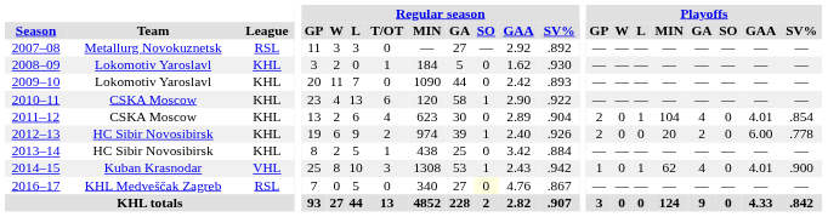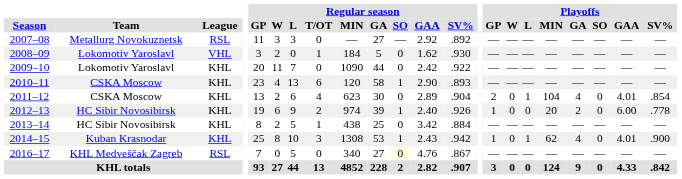 <table border="0" cellpadding="1" cellspacing="0" style="width:75%; text-align:center;">
 <tr style="background:#e0e0e0;">
 <th colspan="3" style="background:#fff;"> </th>
 <th rowspan="99" style="background:#fff;"> </th>
 <th colspan="9"><a href='#'>Regular season</a></th>
 <th rowspan="99" style="background:#fff;"> </th>
 <th colspan="9"><a href='#'>Playoffs</a></th>
 </tr>
 <tr style="background:#e0e0e0;">
 <th><a href='#'>Season</a></th>
 <th>Team</th>
 <th>League</th>
 <th>GP</th>
 <th>W</th>
 <th>L</th>
 <th>T/OT</th>
 <th>MIN</th>
 <th>GA</th>
 <th><a href='#'>SO</a></th>
 <th><a href='#'>GAA</a></th>
 <th><a href='#'>SV%</a></th>
 <th>GP</th>
 <th>W</th>
 <th>L</th>
 <th>MIN</th>
 <th>GA</th>
 <th>SO</th>
 <th>GAA</th>
 <th>SV%</th>
 </tr>
 <tr>
 <td><a href='#'>2007–08</a></td>
 <td><a href='#'>Metallurg Novokuznetsk</a></td>
 <td><a href='#'>RSL</a></td>
 <td>11</td>
 <td>3</td>
 <td>3</td>
 <td>0</td>
 <td>—</td>
 <td>27</td>
 <td>—</td>
 <td>2.92</td>
 <td>.892</td>
 <td>—</td>
 <td>—</td>
 <td>—</td>
 <td>—</td>
 <td>—</td>
 <td>—</td>
 <td>—</td>
 <td>—</td>
 </tr>
 <tr bgcolor="#f0f0f0">
 <td><a href='#'>2008–09</a></td>
 <td><a href='#'>Lokomotiv Yaroslavl</a></td>
-<td><a href='#'>KHL</a></td>
+<td><a href='#'>VHL</a></td>
 <td>3</td>
 <td>2</td>
 <td>0</td>
 <td>1</td>
 <td>184</td>
 <td>5</td>
 <td>0</td>
 <td>1.62</td>
 <td>.930</td>
 <td>—</td>
 <td>—</td>
 <td>—</td>
 <td>—</td>
 <td>—</td>
 <td>—</td>
 <td>—</td>
 <td>—</td>
 </tr>
 <tr>
 <td><a href='#'>2009–10</a></td>
 <td>Lokomotiv Yaroslavl</td>
 <td>KHL</td>
 <td>20</td>
 <td>11</td>
 <td>7</td>
 <td>0</td>
 <td>1090</td>
 <td>44</td>
 <td>0</td>
 <td>2.42</td>
-<td>.893</td>
+<td>.922</td>
 <td>—</td>
 <td>—</td>
 <td>—</td>
 <td>—</td>
 <td>—</td>
 <td>—</td>
 <td>—</td>
 <td>—</td>
 </tr>
 <tr bgcolor="#f0f0f0">
 <td><a href='#'>2010–11</a></td>
 <td><a href='#'>CSKA Moscow</a></td>
 <td>KHL</td>
 <td>23</td>
 <td>4</td>
 <td>13</td>
 <td>6</td>
 <td>120</td>
 <td>58</td>
 <td>1</td>
 <td>2.90</td>
-<td>.922</td>
+<td>.893</td>
 <td>—</td>
 <td>—</td>
 <td>—</td>
 <td>—</td>
 <td>—</td>
 <td>—</td>
 <td>—</td>
 <td>—</td>
 </tr>
 <tr>
 <td><a href='#'>2011–12</a></td>
 <td>CSKA Moscow</td>
 <td>KHL</td>
 <td>13</td>
 <td>2</td>
 <td>6</td>
 <td>4</td>
 <td>623</td>
 <td>30</td>
 <td>0</td>
 <td>2.89</td>
 <td>.904</td>
 <td>2</td>
 <td>0</td>
 <td>1</td>
 <td>104</td>
 <td>4</td>
 <td>0</td>
 <td>4.01</td>
 <td>.854</td>
 </tr>
 <tr bgcolor="#f0f0f0">
 <td><a href='#'>2012–13</a></td>
 <td><a href='#'>HC Sibir Novosibirsk</a></td>
 <td>KHL</td>
 <td>19</td>
 <td>6</td>
 <td>9</td>
 <td>2</td>
 <td>974</td>
 <td>39</td>
 <td>1</td>
 <td>2.40</td>
 <td>.926</td>
-<td>2</td>
+<td>1</td>
 <td>0</td>
 <td>0</td>
 <td>20</td>
 <td>2</td>
 <td>0</td>
 <td>6.00</td>
 <td>.778</td>
 </tr>
 <tr>
 <td><a href='#'>2013–14</a></td>
 <td>HC Sibir Novosibirsk</td>
 <td>KHL</td>
 <td>8</td>
 <td>2</td>
 <td>5</td>
 <td>1</td>
 <td>438</td>
 <td>25</td>
 <td>0</td>
 <td>3.42</td>
 <td>.884</td>
 <td>—</td>
 <td>—</td>
 <td>—</td>
 <td>—</td>
 <td>—</td>
 <td>—</td>
 <td>—</td>
 <td>—</td>
 </tr>
 <tr bgcolor="#f0f0f0">
 <td><a href='#'>2014–15</a></td>
 <td><a href='#'>Kuban Krasnodar</a></td>
-<td><a href='#'>VHL</a></td>
+<td><a href='#'>KHL</a></td>
 <td>25</td>
 <td>8</td>
 <td>10</td>
 <td>3</td>
 <td>1308</td>
 <td>53</td>
 <td>1</td>
 <td>2.43</td>
 <td>.942</td>
 <td>1</td>
 <td>0</td>
 <td>1</td>
 <td>62</td>
 <td>4</td>
 <td>0</td>
 <td>4.01</td>
 <td>.900</td>
 </tr>
 <tr>
 <td><a href='#'>2016–17</a></td>
 <td><a href='#'>KHL Medveščak Zagreb</a></td>
 <td><a href='#'>RSL</a></td>
 <td>7</td>
 <td>0</td>
 <td>5</td>
 <td>0</td>
 <td>340</td>
 <td>27</td>
 <td style="background: lightyellow;">0</td>
 <td>4.76</td>
 <td>.867</td>
 <td>—</td>
 <td>—</td>
 <td>—</td>
 <td>—</td>
 <td>—</td>
 <td>—</td>
 <td>—</td>
 <td>—</td>
 </tr>
 <tr style="background:#e0e0e0;">
 <th colspan="3">KHL totals</th>
 <th>93</th>
 <th>27</th>
 <th>44</th>
 <th>13</th>
 <th>4852</th>
 <th>228</th>
 <th>2</th>
 <th>2.82</th>
 <th>.907</th>
 <th>3</th>
 <th>0</th>
 <th>0</th>
 <th>124</th>
 <th>9</th>
 <th>0</th>
 <th>4.33</th>
 <th>.842</th>
 </tr>
 </table>
